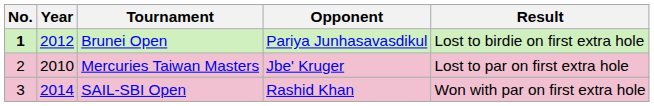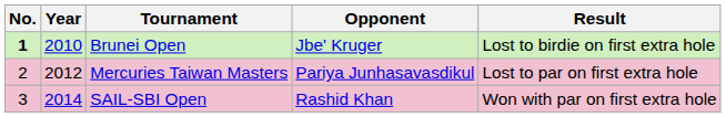 <table class="wikitable" style="font-size:95%;">
 <tr>
 <th>No.</th>
 <th>Year</th>
 <th>Tournament</th>
 <th>Opponent</th>
 <th>Result</th>
 </tr>
 <tr style="background:#D0F0C0;">
 <td align=center><strong>1</strong></td>
-<td><a href='#'>2012</a></td>
+<td><a href='#'>2010</a></td>
 <td><a href='#'>Brunei Open</a></td>
-<td> <a href='#'>Pariya Junhasavasdikul</a></td>
+<td> <a href='#'>Jbe' Kruger</a></td>
 <td>Lost to birdie on first extra hole</td>
 </tr>
 <tr style="background:#F2C1D1;">
 <td align=center>2</td>
-<td>2010</td>
+<td>2012</td>
 <td><a href='#'>Mercuries Taiwan Masters</a></td>
-<td> <a href='#'>Jbe' Kruger</a></td>
+<td> <a href='#'>Pariya Junhasavasdikul</a></td>
 <td>Lost to par on first extra hole</td>
 </tr>
 <tr style="background:#F2C1D1;">
 <td align=center>3</td>
 <td><a href='#'>2014</a></td>
 <td><a href='#'>SAIL-SBI Open</a></td>
 <td> <a href='#'>Rashid Khan</a></td>
 <td>Won with par on first extra hole</td>
 </tr>
 </table>
